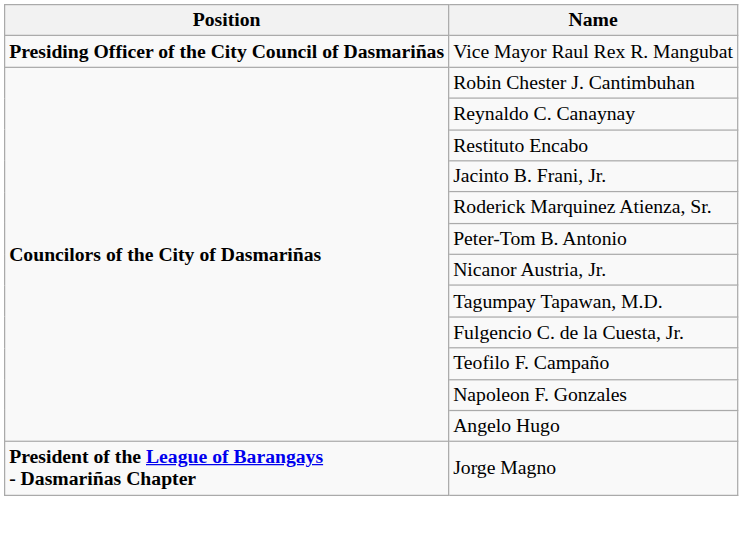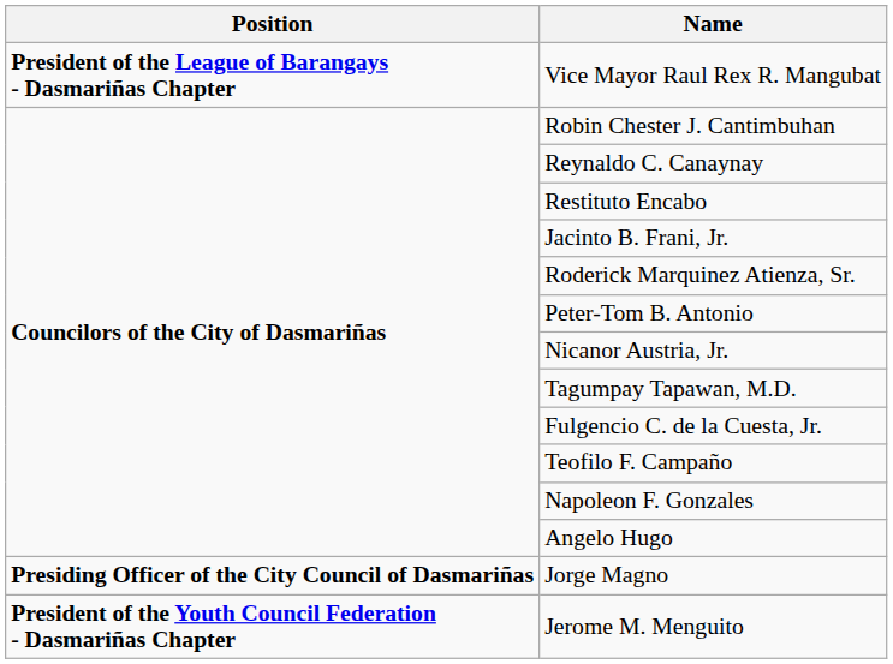 <table class="wikitable">
 <tr>
 <th>Position</th>
 <th>Name</th>
 </tr>
 <tr>
-<td><strong>Presiding Officer of the City Council of Dasmariñas</strong></td>
+<td><strong>President of the <a href='#'>League of Barangays</a><br>- Dasmariñas Chapter</strong></td>
 <td>Vice Mayor Raul Rex R. Mangubat</td>
 </tr>
 <tr>
 <td rowspan=12><strong>Councilors of the City of Dasmariñas</strong></td>
 <td>Robin Chester J. Cantimbuhan</td>
 </tr>
 <tr>
 <td>Reynaldo C. Canaynay</td>
 </tr>
 <tr>
 <td>Restituto Encabo</td>
 </tr>
 <tr>
 <td>Jacinto B. Frani, Jr.</td>
 </tr>
 <tr>
 <td>Roderick Marquinez Atienza, Sr.</td>
 </tr>
 <tr>
 <td>Peter-Tom B. Antonio</td>
 </tr>
 <tr>
 <td>Nicanor Austria, Jr.</td>
 </tr>
 <tr>
 <td>Tagumpay Tapawan, M.D.</td>
 </tr>
 <tr>
 <td>Fulgencio C. de la Cuesta, Jr.</td>
 </tr>
 <tr>
 <td>Teofilo F. Campaño</td>
 </tr>
 <tr>
 <td>Napoleon F. Gonzales</td>
 </tr>
 <tr>
 <td>Angelo Hugo</td>
 </tr>
 <tr>
-<td><strong>President of the <a href='#'>League of Barangays</a><br>- Dasmariñas Chapter</strong></td>
+<td><strong>Presiding Officer of the City Council of Dasmariñas</strong></td>
 <td>Jorge Magno</td>
 </tr>
+<tr>
+<td><strong>President of the <a href='#'>Youth Council Federation</a><br>- Dasmariñas Chapter</strong></td>
+<td>Jerome M. Menguito</td>
+</tr>
 </table>
